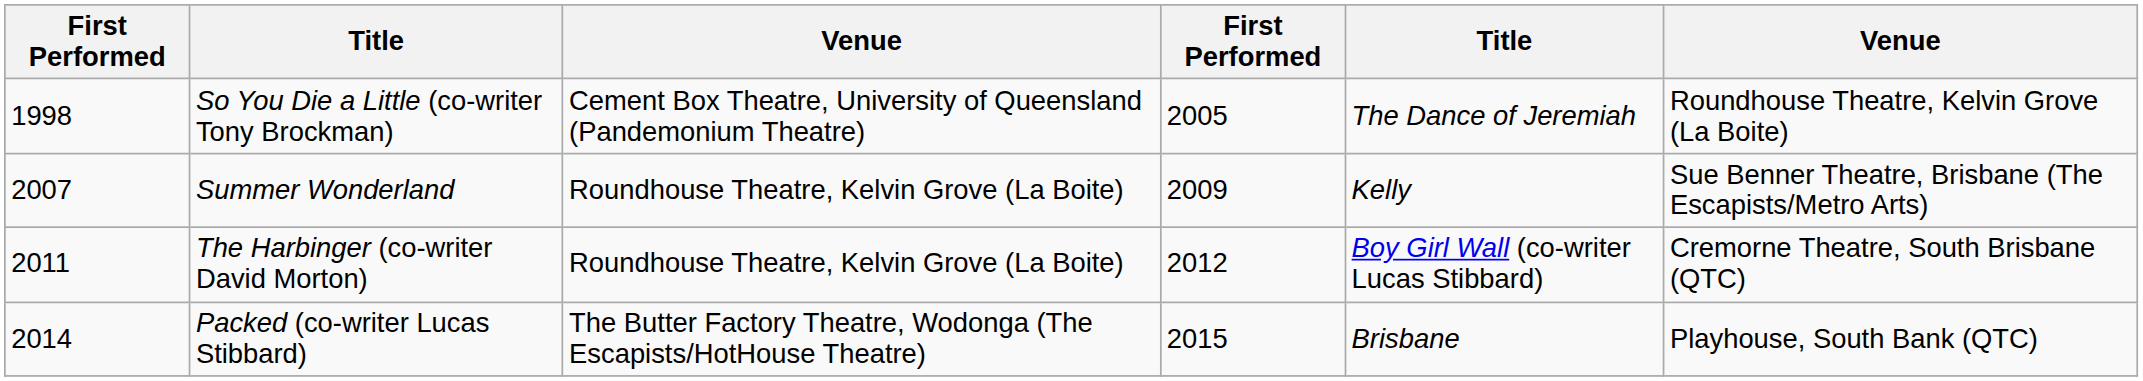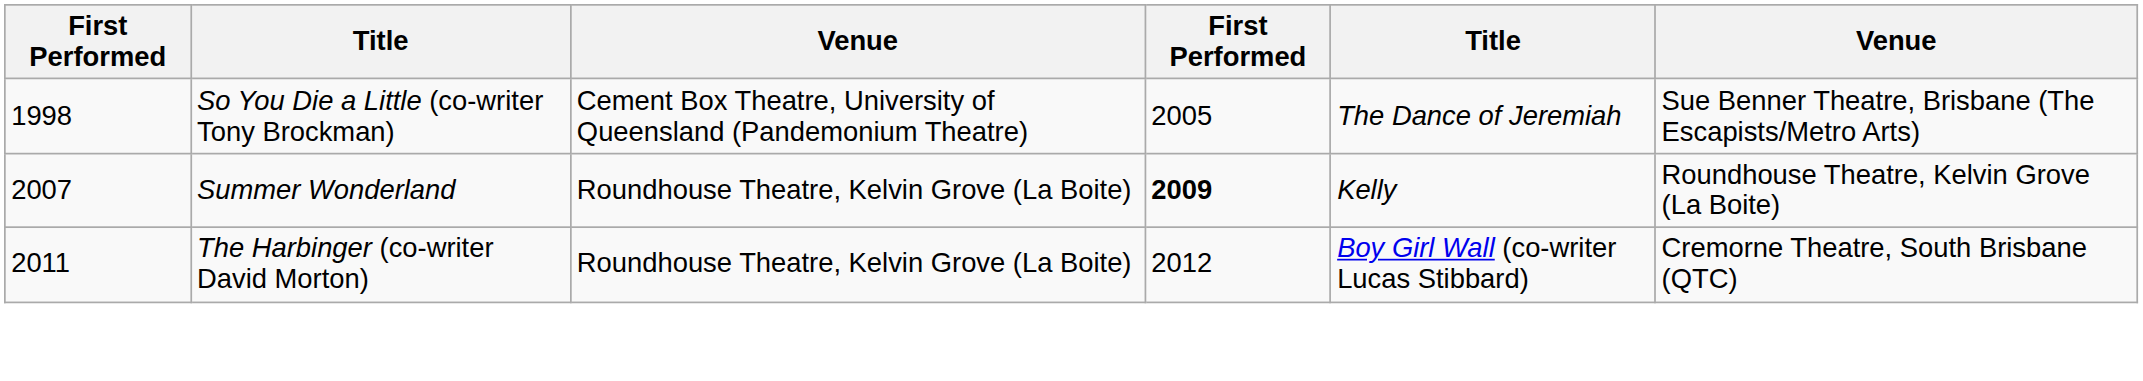 <table class="wikitable">
 <tr>
 <th>First Performed</th>
 <th>Title</th>
 <th>Venue</th>
 <th>First Performed</th>
 <th>Title</th>
 <th>Venue</th>
 </tr>
 <tr>
 <td>1998</td>
 <td><em>So You Die a Little</em> (co-writer Tony Brockman)</td>
 <td>Cement Box Theatre, University of Queensland (Pandemonium Theatre)</td>
 <td>2005</td>
 <td><em>The Dance of Jeremiah</em></td>
-<td>Roundhouse Theatre, Kelvin Grove (La Boite)</td>
+<td>Sue Benner Theatre, Brisbane (The Escapists/Metro Arts)</td>
 </tr>
 <tr>
 <td>2007</td>
 <td><em>Summer Wonderland</em></td>
 <td>Roundhouse Theatre, Kelvin Grove (La Boite)</td>
-<td>2009</td>
+<td><strong>2009</strong></td>
 <td><em>Kelly</em></td>
-<td>Sue Benner Theatre, Brisbane (The Escapists/Metro Arts)</td>
+<td>Roundhouse Theatre, Kelvin Grove (La Boite)</td>
 </tr>
 <tr>
 <td>2011</td>
 <td><em>The Harbinger</em> (co-writer David Morton)</td>
 <td>Roundhouse Theatre, Kelvin Grove (La Boite)</td>
 <td>2012</td>
 <td><em><a href='#'>Boy Girl Wall</a></em>  (co-writer Lucas Stibbard)</td>
 <td>Cremorne Theatre, South Brisbane (QTC)</td>
 </tr>
-<tr>
-<td>2014</td>
-<td><em>Packed</em> (co-writer Lucas Stibbard)</td>
-<td>The Butter Factory Theatre, Wodonga (The Escapists/HotHouse Theatre)</td>
-<td>2015</td>
-<td><em>Brisbane</em></td>
-<td>Playhouse, South Bank (QTC)</td>
-</tr>
 </table>
